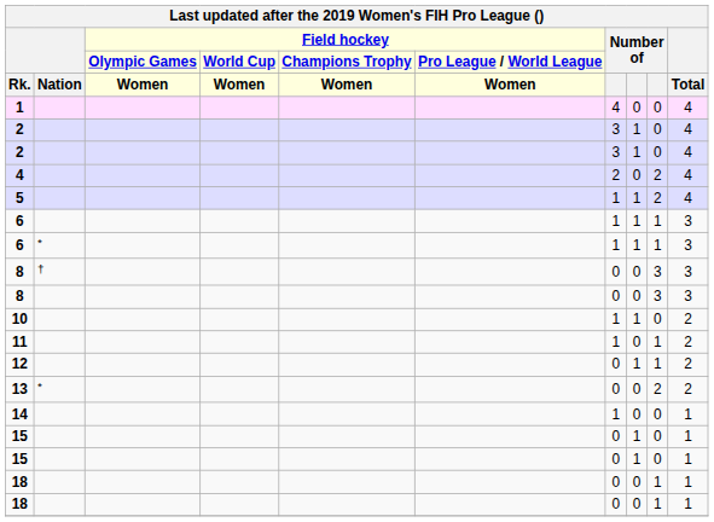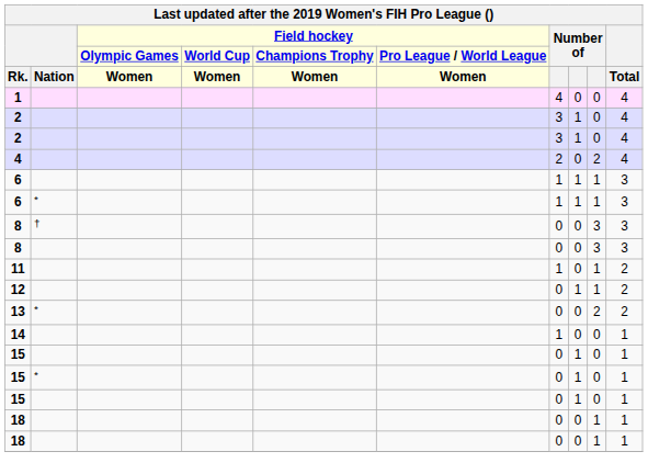 <table class="wikitable" style="margin-top: 0em; text-align: center; font-size: 100%;">
 <tr>
 <th colspan="10">Last updated after the 2019 Women's FIH Pro League ()</th>
 </tr>
 <tr>
 <th rowspan="2" colspan="2"></th>
 <th colspan="4" style="background: #ffd;"><a href='#'>Field hockey</a></th>
 <th rowspan="2" colspan="3">Number of</th>
 <th rowspan="2"></th>
 </tr>
 <tr>
 <th style="background: #ffd;"><a href='#'>Olympic Games</a></th>
 <th style="background: #ffd;"><a href='#'>World Cup</a></th>
 <th style="background: #ffd;"><a href='#'>Champions Trophy</a></th>
 <th style="background: #ffd;"><a href='#'>Pro League</a> / <a href='#'>World League</a></th>
 </tr>
 <tr>
 <th style="width: 1em;">Rk.</th>
 <th>Nation</th>
 <th style="background: #ffd;">Women</th>
 <th style="background: #ffd;">Women</th>
 <th style="background: #ffd;">Women</th>
 <th style="background: #ffd;">Women</th>
 <th style="width: 1em;"></th>
 <th style="width: 1em;"></th>
 <th style="width: 1em;"></th>
 <th style="width: 1em;">Total</th>
 </tr>
 <tr style="background: #fdf;">
 <td><strong>1</strong></td>
 <td style="text-align: left;"></td>
 <td></td>
 <td></td>
 <td></td>
 <td></td>
 <td>4</td>
 <td>0</td>
 <td>0</td>
 <td>4</td>
 </tr>
 <tr style="background: #ddf;">
 <td><strong>2</strong></td>
 <td style="text-align: left;"></td>
 <td></td>
 <td></td>
 <td></td>
 <td></td>
 <td>3</td>
 <td>1</td>
 <td>0</td>
 <td>4</td>
 </tr>
 <tr style="background: #ddf;">
 <td><strong>2</strong></td>
 <td style="text-align: left;"></td>
 <td></td>
 <td></td>
 <td></td>
 <td></td>
 <td>3</td>
 <td>1</td>
 <td>0</td>
 <td>4</td>
 </tr>
 <tr style="background: #ddf;">
 <td><strong>4</strong></td>
 <td style="text-align: left;"></td>
 <td></td>
 <td></td>
 <td></td>
 <td></td>
 <td>2</td>
 <td>0</td>
 <td>2</td>
 <td>4</td>
 </tr>
-<tr style="background: #ddf;">
-<td><strong>5</strong></td>
-<td style="text-align: left;"></td>
-<td></td>
-<td></td>
-<td></td>
-<td></td>
-<td>1</td>
-<td>1</td>
-<td>2</td>
-<td>4</td>
-</tr>
 <tr>
 <td><strong>6</strong></td>
 <td style="text-align: left;"></td>
 <td></td>
 <td></td>
 <td></td>
 <td></td>
 <td>1</td>
 <td>1</td>
 <td>1</td>
 <td>3</td>
 </tr>
 <tr>
 <td><strong>6</strong></td>
 <td style="text-align: left;"><em></em><sup>*</sup></td>
 <td></td>
 <td></td>
 <td></td>
 <td></td>
 <td>1</td>
 <td>1</td>
 <td>1</td>
 <td>3</td>
 </tr>
 <tr>
 <td><strong>8</strong></td>
 <td style="text-align: left;"><sup>†</sup></td>
 <td></td>
 <td></td>
 <td></td>
 <td></td>
 <td>0</td>
 <td>0</td>
 <td>3</td>
 <td>3</td>
 </tr>
 <tr>
 <td><strong>8</strong></td>
 <td style="text-align: left;"></td>
 <td></td>
 <td></td>
 <td></td>
 <td></td>
 <td>0</td>
 <td>0</td>
 <td>3</td>
 <td>3</td>
-</tr>
-<tr>
-<td><strong>10</strong></td>
-<td style="text-align: left;"></td>
-<td></td>
-<td></td>
-<td></td>
-<td></td>
-<td>1</td>
-<td>1</td>
-<td>0</td>
-<td>2</td>
 </tr>
 <tr>
 <td><strong>11</strong></td>
 <td style="text-align: left;"></td>
 <td></td>
 <td></td>
 <td></td>
 <td></td>
 <td>1</td>
 <td>0</td>
 <td>1</td>
 <td>2</td>
 </tr>
 <tr>
 <td><strong>12</strong></td>
 <td style="text-align: left;"></td>
 <td></td>
 <td></td>
 <td></td>
 <td></td>
 <td>0</td>
 <td>1</td>
 <td>1</td>
 <td>2</td>
 </tr>
 <tr>
 <td><strong>13</strong></td>
 <td style="text-align: left;"><em></em><sup>*</sup></td>
 <td></td>
 <td></td>
 <td></td>
 <td></td>
 <td>0</td>
 <td>0</td>
 <td>2</td>
 <td>2</td>
 </tr>
 <tr>
 <td><strong>14</strong></td>
 <td style="text-align: left;"></td>
 <td></td>
 <td></td>
 <td></td>
 <td></td>
 <td>1</td>
 <td>0</td>
 <td>0</td>
 <td>1</td>
 </tr>
 <tr>
 <td><strong>15</strong></td>
 <td style="text-align: left;"></td>
 <td></td>
 <td></td>
 <td></td>
 <td></td>
 <td>0</td>
 <td>1</td>
 <td>0</td>
 <td>1</td>
 </tr>
 <tr>
 <td><strong>15</strong></td>
+<td style="text-align: left;"><em></em><sup>*</sup></td>
+<td></td>
+<td></td>
+<td></td>
+<td></td>
+<td>0</td>
+<td>1</td>
+<td>0</td>
+<td>1</td>
+</tr>
+<tr>
+<td><strong>15</strong></td>
 <td style="text-align: left;"></td>
 <td></td>
 <td></td>
 <td></td>
 <td></td>
 <td>0</td>
 <td>1</td>
 <td>0</td>
 <td>1</td>
 </tr>
 <tr>
 <td><strong>18</strong></td>
 <td style="text-align: left;"></td>
 <td></td>
 <td></td>
 <td></td>
 <td></td>
 <td>0</td>
 <td>0</td>
 <td>1</td>
 <td>1</td>
 </tr>
 <tr>
 <td><strong>18</strong></td>
 <td style="text-align: left;"></td>
 <td></td>
 <td></td>
 <td></td>
 <td></td>
 <td>0</td>
 <td>0</td>
 <td>1</td>
 <td>1</td>
 </tr>
 <tr>
 </tr>
 </table>
